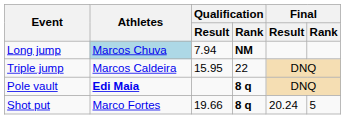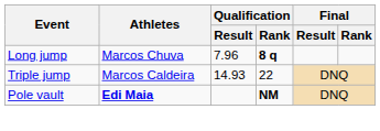 <table class="wikitable" border="1" style="font-size:90%">
 <tr>
 <th rowspan="2" width=100>Event</th>
 <th rowspan="2" width=120>Athletes</th>
 <th colspan="2">Qualification</th>
 <th colspan="2">Final</th>
 </tr>
 <tr>
 <th>Result</th>
 <th>Rank</th>
 <th>Result</th>
 <th>Rank</th>
 </tr>
 <tr>
 <td><a href='#'>Long jump</a></td>
-<td style="background: lightblue;"><a href='#'>Marcos Chuva</a></td>
-<td>7.94</td>
-<td><strong>NM</strong></td>
+<td><a href='#'>Marcos Chuva</a></td>
+<td>7.96</td>
+<td><strong>8 q</strong></td>
 <td></td>
 <td></td>
 </tr>
 <tr>
 <td><a href='#'>Triple jump</a></td>
 <td><a href='#'>Marcos Caldeira</a></td>
-<td>15.95</td>
+<td>14.93</td>
 <td>22</td>
 <td colspan="2" align=center bgcolor="wheat">DNQ</td>
 </tr>
 <tr>
 <td><a href='#'>Pole vault</a></td>
 <td><strong><a href='#'>Edi Maia</a></strong></td>
 <td></td>
-<td><strong>8 q</strong></td>
+<td><strong>NM</strong></td>
 <td colspan="2" align=center bgcolor="wheat">DNQ</td>
 </tr>
-<tr>
-<td><a href='#'>Shot put</a></td>
-<td><a href='#'>Marco Fortes</a></td>
-<td>19.66</td>
-<td><strong>8 q</strong></td>
-<td>20.24</td>
-<td>5</td>
-</tr>
 </table>
